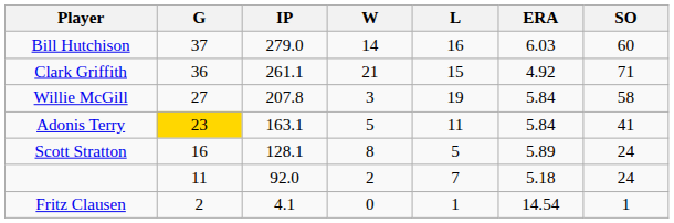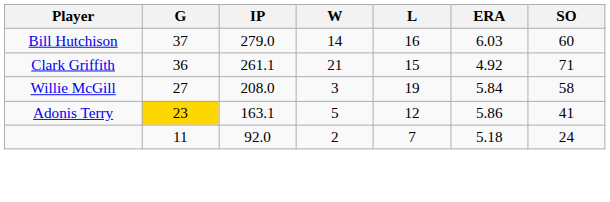 <table class="wikitable sortable">
 <tr>
 <th bgcolor="#DDDDFF" width="16%">Player</th>
 <th bgcolor="#DDDDFF" width="9%">G</th>
 <th bgcolor="#DDDDFF" width="9%">IP</th>
 <th bgcolor="#DDDDFF" width="9%">W</th>
 <th bgcolor="#DDDDFF" width="9%">L</th>
 <th bgcolor="#DDDDFF" width="9%">ERA</th>
 <th bgcolor="#DDDDFF" width="9%">SO</th>
 </tr>
 <tr align="center">
 <td><a href='#'>Bill Hutchison</a></td>
 <td>37</td>
 <td>279.0</td>
 <td>14</td>
 <td>16</td>
 <td>6.03</td>
 <td>60</td>
 </tr>
 <tr align=center>
 <td><a href='#'>Clark Griffith</a></td>
 <td>36</td>
 <td>261.1</td>
 <td>21</td>
 <td>15</td>
 <td>4.92</td>
 <td>71</td>
 </tr>
 <tr align=center>
 <td><a href='#'>Willie McGill</a></td>
 <td>27</td>
-<td>207.8</td>
+<td>208.0</td>
 <td>3</td>
 <td>19</td>
 <td>5.84</td>
 <td>58</td>
 </tr>
 <tr align=center>
 <td><a href='#'>Adonis Terry</a></td>
 <td style="background: gold;">23</td>
 <td>163.1</td>
 <td>5</td>
-<td>11</td>
-<td>5.84</td>
+<td>12</td>
+<td>5.86</td>
 <td>41</td>
-</tr>
-<tr align=center>
-<td><a href='#'>Scott Stratton</a></td>
-<td>16</td>
-<td>128.1</td>
-<td>8</td>
-<td>5</td>
-<td>5.89</td>
-<td>24</td>
 </tr>
 <tr align=center>
 <td></td>
 <td>11</td>
 <td>92.0</td>
 <td>2</td>
 <td>7</td>
 <td>5.18</td>
 <td>24</td>
 </tr>
-<tr align="center">
-<td><a href='#'>Fritz Clausen</a></td>
-<td>2</td>
-<td>4.1</td>
-<td>0</td>
-<td>1</td>
-<td>14.54</td>
-<td>1</td>
-</tr>
 </table>
